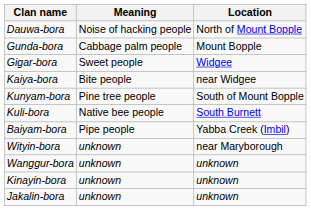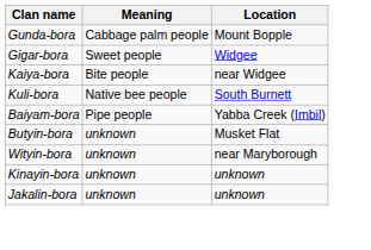 <table class="wikitable">
 <tr>
 <th>Clan name</th>
 <th>Meaning</th>
 <th>Location</th>
-</tr>
-<tr>
-<td><em>Dauwa-bora</em></td>
-<td>Noise of hacking people</td>
-<td>North of <a href='#'>Mount Bopple</a></td>
 </tr>
 <tr>
 <td><em>Gunda-bora</em></td>
 <td>Cabbage palm people</td>
 <td>Mount Bopple</td>
 </tr>
 <tr>
 <td><em>Gigar-bora</em></td>
 <td>Sweet people</td>
 <td><a href='#'>Widgee</a></td>
 </tr>
 <tr>
 <td><em>Kaiya-bora</em></td>
 <td>Bite people</td>
 <td>near Widgee</td>
 </tr>
 <tr>
-<td><em>Kunyam-bora</em></td>
-<td>Pine tree people</td>
-<td>South of Mount Bopple</td>
-</tr>
-<tr>
 <td><em>Kuli-bora</em></td>
 <td>Native bee people</td>
 <td><a href='#'>South Burnett</a></td>
 </tr>
 <tr>
 <td><em>Baiyam-bora</em></td>
 <td>Pipe people</td>
 <td>Yabba Creek (<a href='#'>Imbil</a>)</td>
 </tr>
 <tr>
+<td><em>Butyin-bora</em></td>
+<td><em>unknown</em></td>
+<td>Musket Flat</td>
+</tr>
+<tr>
 <td><em>Wityin-bora</em></td>
 <td><em>unknown</em></td>
 <td>near Maryborough</td>
-</tr>
-<tr>
-<td><em>Wanggur-bora</em></td>
-<td><em>unknown</em></td>
-<td><em>unknown</em></td>
 </tr>
 <tr>
 <td><em>Kinayin-bora</em></td>
 <td><em>unknown</em></td>
 <td><em>unknown</em></td>
 </tr>
 <tr>
 <td><em>Jakalin-bora</em></td>
 <td><em>unknown</em></td>
 <td><em>unknown</em></td>
 </tr>
 </table>
